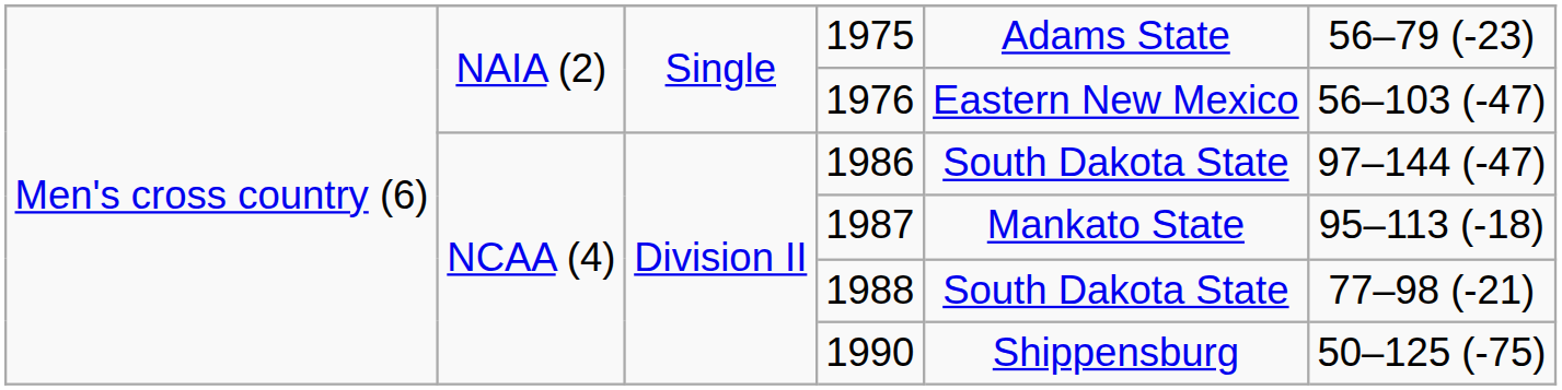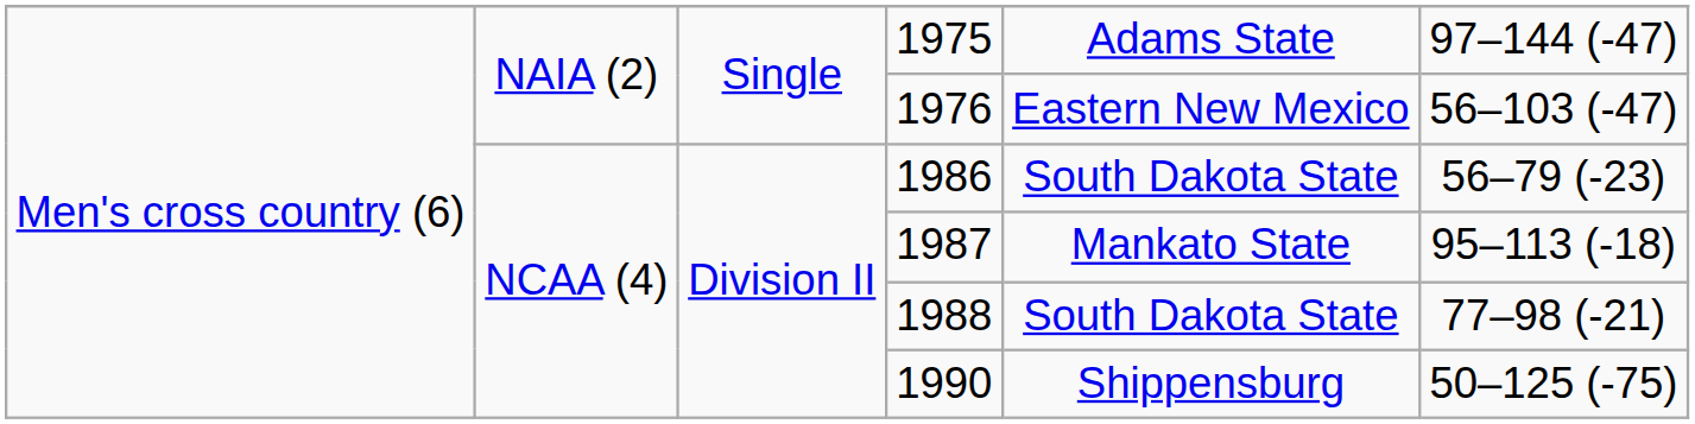 <table class="wikitable">
 <tr align="center">
 </tr>
 <tr align="center">
 <td rowspan="6"><a href='#'>Men's cross country</a> (6)</td>
 <td rowspan="2"><a href='#'>NAIA</a> (2)</td>
 <td rowspan="2"><a href='#'>Single</a></td>
 <td>1975</td>
 <td><a href='#'>Adams State</a></td>
-<td>56–79 (-23)</td>
+<td>97–144 (-47)</td>
 </tr>
 <tr align="center">
 <td>1976</td>
 <td><a href='#'>Eastern New Mexico</a></td>
 <td>56–103 (-47)</td>
 </tr>
 <tr align="center">
 <td rowspan="4"><a href='#'>NCAA</a> (4)</td>
 <td rowspan="4"><a href='#'>Division II</a></td>
 <td>1986</td>
 <td><a href='#'>South Dakota State</a></td>
-<td>97–144 (-47)</td>
+<td>56–79 (-23)</td>
 </tr>
 <tr align="center">
 <td>1987</td>
 <td><a href='#'>Mankato State</a></td>
 <td>95–113 (-18)</td>
 </tr>
 <tr align="center">
 <td>1988</td>
 <td><a href='#'>South Dakota State</a></td>
 <td>77–98 (-21)</td>
 </tr>
 <tr align="center">
 <td>1990</td>
 <td><a href='#'>Shippensburg</a></td>
 <td>50–125 (-75)</td>
 </tr>
 </table>
